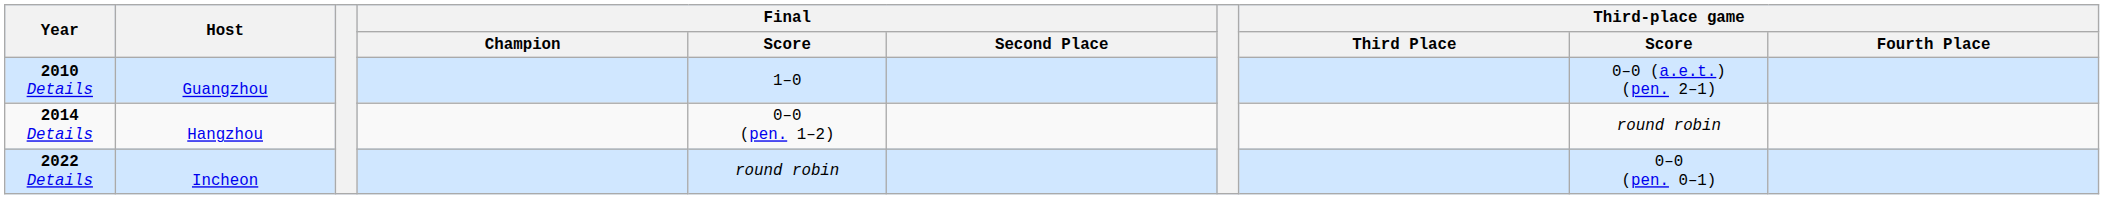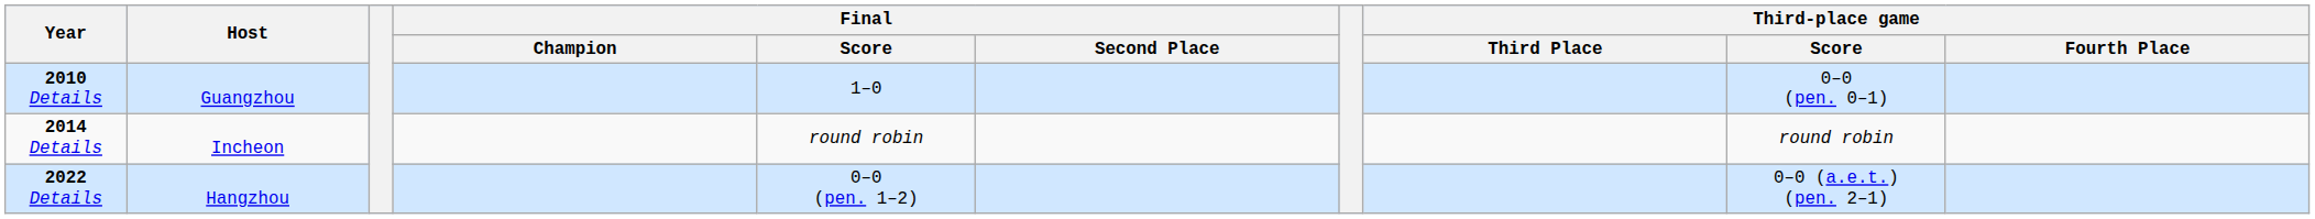 <table class="wikitable" style="font-size:90%; width: 98%; text-align: center;">
 <tr bgcolor=#C1D8FF>
 <th rowspan=2 width=5%>Year</th>
 <th rowspan=2 width=10%>Host</th>
 <th width=1% rowspan=5 bgcolor=ffffff></th>
 <th colspan=3>Final</th>
 <th width=1% rowspan=5 bgcolor=ffffff></th>
 <th colspan=3>Third-place game</th>
 </tr>
 <tr bgcolor=#EFEFEF>
 <th width=15%>Champion</th>
 <th width=9%>Score</th>
 <th width=15%>Second Place</th>
 <th width=15%>Third Place</th>
 <th width=9%>Score</th>
 <th width=15%>Fourth Place</th>
 </tr>
 <tr bgcolor=#D0E7FF>
 <td><strong>2010</strong><br><em><a href='#'>Details</a></em></td>
 <td> <br><a href='#'>Guangzhou</a></td>
 <td><strong></strong></td>
 <td>1–0</td>
 <td></td>
 <td></td>
-<td>0–0 (<a href='#'>a.e.t.</a>)<br>(<a href='#'>pen.</a> 2–1)</td>
+<td>0–0 <br>(<a href='#'>pen.</a> 0–1)</td>
 <td></td>
 </tr>
 <tr>
 <td><strong>2014</strong><br><em><a href='#'>Details</a></em></td>
-<td> <br><a href='#'>Hangzhou</a></td>
+<td> <br><a href='#'>Incheon</a></td>
 <td><strong></strong></td>
-<td>0–0 <br>(<a href='#'>pen.</a> 1–2)</td>
+<td><em>round robin</em></td>
 <td></td>
 <td></td>
 <td><em>round robin</em></td>
 <td></td>
 </tr>
 <tr bgcolor=#D0E7FF>
 <td><strong>2022</strong><br><em><a href='#'>Details</a></em></td>
-<td> <br><a href='#'>Incheon</a></td>
+<td> <br><a href='#'>Hangzhou</a></td>
 <td><strong></strong></td>
-<td><em>round robin</em></td>
+<td>0–0 <br>(<a href='#'>pen.</a> 1–2)</td>
 <td></td>
 <td></td>
-<td>0–0 <br>(<a href='#'>pen.</a> 0–1)</td>
+<td>0–0 (<a href='#'>a.e.t.</a>)<br>(<a href='#'>pen.</a> 2–1)</td>
 <td></td>
 </tr>
 </table>
